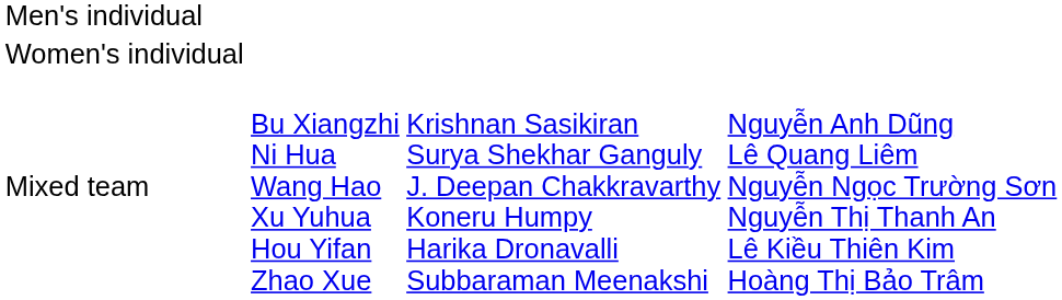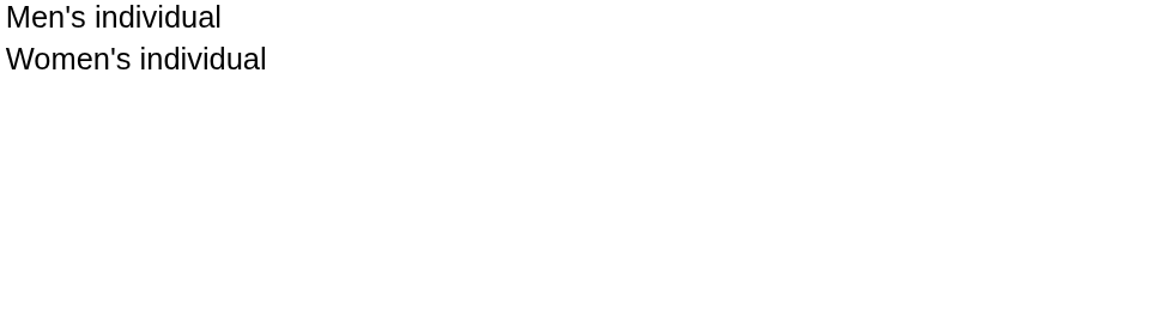 <table>
 <tr>
 <td rowspan=2>Men's individual</td>
 <td rowspan=2></td>
 <td rowspan=2></td>
 <td></td>
 </tr>
 <tr>
 <td></td>
 </tr>
 <tr>
 <td rowspan=2>Women's individual</td>
 <td rowspan=2></td>
 <td rowspan=2></td>
 <td></td>
 </tr>
 <tr>
 <td></td>
 </tr>
-<tr>
-<td>Mixed team</td>
-<td><br><a href='#'>Bu Xiangzhi</a><br><a href='#'>Ni Hua</a><br><a href='#'>Wang Hao</a><br><a href='#'>Xu Yuhua</a><br><a href='#'>Hou Yifan</a><br><a href='#'>Zhao Xue</a></td>
-<td><br><a href='#'>Krishnan Sasikiran</a><br><a href='#'>Surya Shekhar Ganguly</a><br><a href='#'>J. Deepan Chakkravarthy</a><br><a href='#'>Koneru Humpy</a><br><a href='#'>Harika Dronavalli</a><br><a href='#'>Subbaraman Meenakshi</a></td>
-<td><br><a href='#'>Nguyễn Anh Dũng</a><br><a href='#'>Lê Quang Liêm</a><br><a href='#'>Nguyễn Ngọc Trường Sơn</a><br><a href='#'>Nguyễn Thị Thanh An</a><br><a href='#'>Lê Kiều Thiên Kim</a><br><a href='#'>Hoàng Thị Bảo Trâm</a></td>
-</tr>
 </table>
